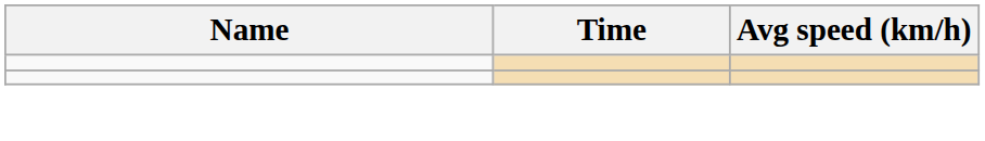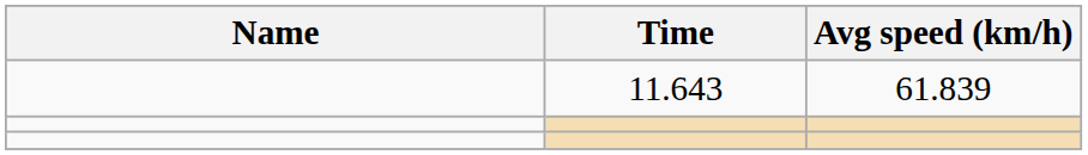 <table class="wikitable sortable" style="text-align:center;">
 <tr>
 <th style="width:15em">Name</th>
 <th style="width:7em">Time</th>
 <th>Avg speed (km/h)</th>
+</tr>
+<tr>
+<td align=left></td>
+<td>11.643</td>
+<td>61.839</td>
 </tr>
 <tr>
 <td align=left></td>
 <td bgcolor=wheat></td>
 <td bgcolor=wheat></td>
 </tr>
 <tr>
 <td align=left></td>
 <td bgcolor=wheat></td>
 <td bgcolor=wheat></td>
 </tr>
 </table>
